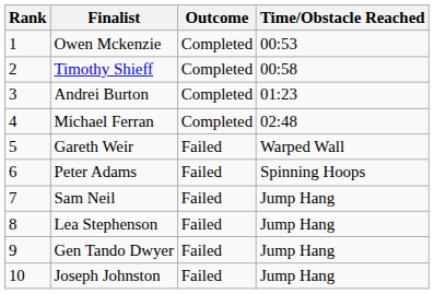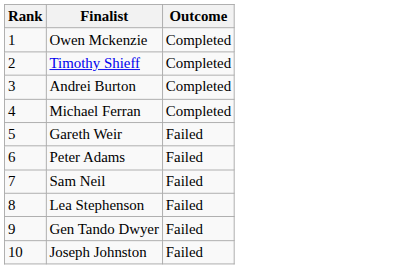 <table class="wikitable">
 <tr>
 <th>Rank</th>
 <th>Finalist</th>
 <th>Outcome</th>
-<th>Time/Obstacle Reached</th>
 </tr>
 <tr>
 <td>1</td>
 <td>Owen Mckenzie</td>
 <td>Completed</td>
-<td>00:53</td>
 </tr>
 <tr>
 <td>2</td>
 <td><a href='#'>Timothy Shieff</a></td>
 <td>Completed</td>
-<td>00:58</td>
 </tr>
 <tr>
 <td>3</td>
 <td>Andrei Burton</td>
 <td>Completed</td>
-<td>01:23</td>
 </tr>
 <tr>
 <td>4</td>
 <td>Michael Ferran</td>
 <td>Completed</td>
-<td>02:48</td>
 </tr>
 <tr>
 <td>5</td>
 <td>Gareth Weir</td>
 <td>Failed</td>
-<td>Warped Wall</td>
 </tr>
 <tr>
 <td>6</td>
 <td>Peter Adams</td>
 <td>Failed</td>
-<td>Spinning Hoops</td>
 </tr>
 <tr>
 <td>7</td>
 <td>Sam Neil</td>
 <td>Failed</td>
-<td>Jump Hang</td>
 </tr>
 <tr>
 <td>8</td>
 <td>Lea Stephenson</td>
 <td>Failed</td>
-<td>Jump Hang</td>
 </tr>
 <tr>
 <td>9</td>
 <td>Gen Tando Dwyer</td>
 <td>Failed</td>
-<td>Jump Hang</td>
 </tr>
 <tr>
 <td>10</td>
 <td>Joseph Johnston</td>
 <td>Failed</td>
-<td>Jump Hang</td>
 </tr>
 </table>
